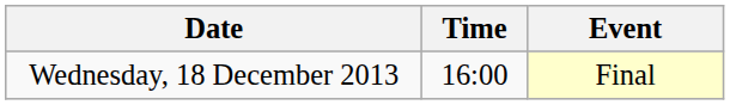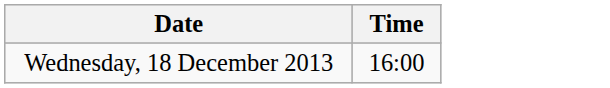 <table class = "wikitable" style="text-align:center;">
 <tr>
 <th width=220>Date</th>
 <th width=50>Time</th>
-<th width=100>Event</th>
 </tr>
 <tr>
 <td>Wednesday, 18 December 2013</td>
 <td>16:00</td>
-<td bgcolor=ffffcc>Final</td>
 </tr>
 </table>
